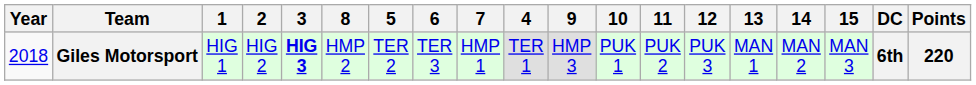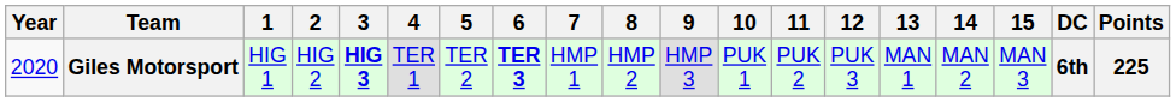 <table class="wikitable" style="text-align:center; font-size:85%">
 <tr>
 <th>Year</th>
 <th>Team</th>
 <th>1</th>
 <th>2</th>
 <th>3</th>
-<th>8</th>
+<th>4</th>
 <th>5</th>
 <th>6</th>
 <th>7</th>
-<th>4</th>
+<th>8</th>
 <th>9</th>
 <th>10</th>
 <th>11</th>
 <th>12</th>
 <th>13</th>
 <th>14</th>
 <th>15</th>
 <th>DC</th>
 <th>Points</th>
 </tr>
 <tr>
-<td><a href='#'>2018</a></td>
+<td><a href='#'>2020</a></td>
 <th>Giles Motorsport</th>
 <td style="background:#DFFFDF;"><a href='#'>HIG<br>1</a><br></td>
 <td style="background:#DFFFDF;"><a href='#'>HIG<br>2</a><br></td>
 <td style="background:#DFFFDF;"><strong><a href='#'>HIG<br>3</a><br></strong></td>
+<td style="background:#DFDFDF;"><a href='#'>TER<br>1</a><br></td>
+<td style="background:#DFFFDF;"><a href='#'>TER<br>2</a><br></td>
+<td style="background:#DFFFDF;"><strong><a href='#'>TER<br>3</a><br></strong></td>
+<td style="background:#DFFFDF;"><a href='#'>HMP<br>1</a><br></td>
 <td style="background:#DFFFDF;"><a href='#'>HMP<br>2</a><br></td>
-<td style="background:#DFFFDF;"><a href='#'>TER<br>2</a><br></td>
-<td style="background:#DFFFDF;"><a href='#'>TER<br>3</a><br></td>
-<td style="background:#DFFFDF;"><a href='#'>HMP<br>1</a><br></td>
-<td style="background:#DFDFDF;"><a href='#'>TER<br>1</a><br></td>
 <td style="background:#DFDFDF;"><a href='#'>HMP<br>3</a><br></td>
 <td style="background:#DFFFDF;"><a href='#'>PUK<br>1</a><br></td>
 <td style="background:#DFFFDF;"><a href='#'>PUK<br>2</a><br></td>
 <td style="background:#DFFFDF;"><a href='#'>PUK<br>3</a><br></td>
 <td style="background:#DFFFDF;"><a href='#'>MAN<br>1</a><br></td>
 <td style="background:#DFFFDF;"><a href='#'>MAN<br>2</a><br></td>
 <td style="background:#DFFFDF;"><a href='#'>MAN<br>3</a><br></td>
 <th>6th</th>
-<th>220</th>
+<th>225</th>
 </tr>
 </table>
